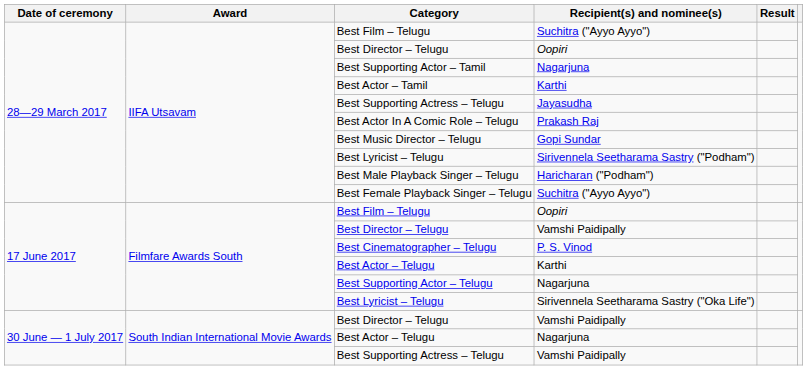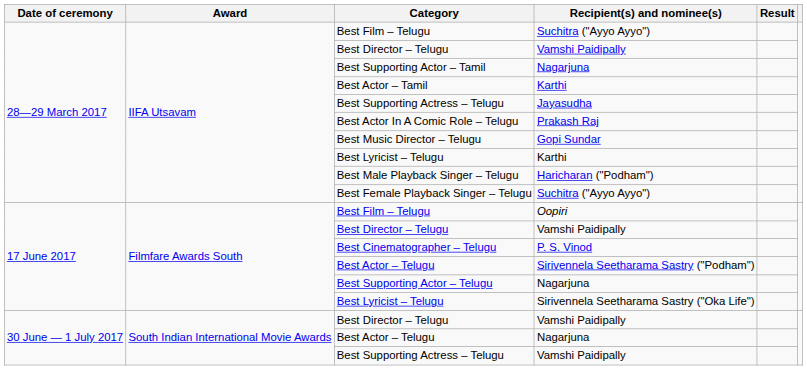 <table class="wikitable sortable">
 <tr>
 <th scope="col">Date of ceremony</th>
 <th scope="col">Award</th>
 <th scope="col">Category</th>
 <th scope="col">Recipient(s) and nominee(s)</th>
 <th scope="col" class="unsortable">Result</th>
 <th scope="col" class="unsortable"></th>
 </tr>
 <tr>
 <td rowspan="10"><a href='#'>28—29 March 2017</a></td>
 <td rowspan="10"><a href='#'>IIFA Utsavam</a></td>
 <td>Best Film – Telugu</td>
 <td><a href='#'>Suchitra</a> ("Ayyo Ayyo")</td>
 <td></td>
 <td rowspan="10"></td>
 </tr>
 <tr>
 <td>Best Director – Telugu</td>
-<td><em>Oopiri</em></td>
+<td><a href='#'>Vamshi Paidipally</a></td>
 <td></td>
 </tr>
 <tr>
 <td>Best Supporting Actor – Tamil</td>
 <td><a href='#'>Nagarjuna</a></td>
 <td></td>
 </tr>
 <tr>
 <td>Best Actor – Tamil</td>
 <td><a href='#'>Karthi</a></td>
 <td></td>
 </tr>
 <tr>
 <td>Best Supporting Actress – Telugu</td>
 <td><a href='#'>Jayasudha</a></td>
 <td></td>
 </tr>
 <tr>
 <td>Best Actor In A Comic Role – Telugu</td>
 <td><a href='#'>Prakash Raj</a></td>
 <td></td>
 </tr>
 <tr>
 <td>Best Music Director – Telugu</td>
 <td><a href='#'>Gopi Sundar</a></td>
 <td></td>
 </tr>
 <tr>
 <td>Best Lyricist – Telugu</td>
-<td><a href='#'>Sirivennela Seetharama Sastry</a> ("Podham")</td>
+<td>Karthi</td>
 <td></td>
 </tr>
 <tr>
 <td>Best Male Playback Singer – Telugu</td>
 <td><a href='#'>Haricharan</a> ("Podham")</td>
 <td></td>
 </tr>
 <tr>
 <td>Best Female Playback Singer – Telugu</td>
 <td><a href='#'>Suchitra</a> ("Ayyo Ayyo")</td>
 <td></td>
 </tr>
 <tr>
 <td rowspan="6"><a href='#'>17 June 2017</a></td>
 <td rowspan="6"><a href='#'>Filmfare Awards South</a></td>
 <td><a href='#'>Best Film – Telugu</a></td>
 <td><em>Oopiri</em></td>
 <td></td>
 <td rowspan="6"></td>
 </tr>
 <tr>
 <td><a href='#'>Best Director – Telugu</a></td>
 <td>Vamshi Paidipally</td>
 <td></td>
 </tr>
 <tr>
 <td><a href='#'>Best Cinematographer – Telugu</a></td>
 <td><a href='#'>P. S. Vinod</a></td>
 <td></td>
 </tr>
 <tr>
 <td><a href='#'>Best Actor – Telugu</a></td>
-<td>Karthi</td>
+<td><a href='#'>Sirivennela Seetharama Sastry</a> ("Podham")</td>
 <td></td>
 </tr>
 <tr>
 <td><a href='#'>Best Supporting Actor – Telugu</a></td>
 <td>Nagarjuna</td>
 <td></td>
 </tr>
 <tr>
 <td><a href='#'>Best Lyricist – Telugu</a></td>
 <td>Sirivennela Seetharama Sastry ("Oka Life")</td>
 <td></td>
 </tr>
 <tr>
 <td rowspan="3"><a href='#'>30 June — 1 July 2017</a></td>
 <td rowspan="3"><a href='#'>South Indian International Movie Awards</a></td>
 <td>Best Director – Telugu</td>
 <td>Vamshi Paidipally</td>
 <td></td>
 <td rowspan="3"><br></td>
 </tr>
 <tr>
 <td>Best Actor – Telugu</td>
 <td>Nagarjuna</td>
 <td></td>
 </tr>
 <tr>
 <td>Best Supporting Actress – Telugu</td>
 <td>Vamshi Paidipally</td>
 <td></td>
 </tr>
 </table>
